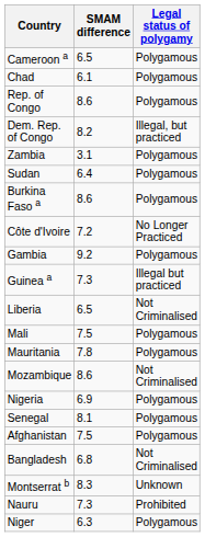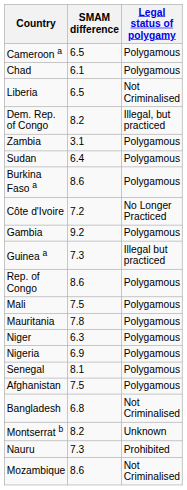 <table class="wikitable sortable floatright" style="width: 20%; height: 40">
 <tr>
 <th>Country</th>
 <th>SMAM difference</th>
 <th><a href='#'>Legal status of polygamy</a></th>
 </tr>
 <tr>
 <td>Cameroon <sup>a</sup></td>
 <td>6.5</td>
 <td>Polygamous</td>
 </tr>
 <tr>
 <td>Chad</td>
 <td>6.1</td>
 <td>Polygamous</td>
 </tr>
 <tr>
-<td>Rep. of Congo</td>
-<td>8.6</td>
-<td>Polygamous</td>
+<td>Liberia</td>
+<td>6.5</td>
+<td>Not Criminalised</td>
 </tr>
 <tr>
 <td>Dem. Rep. of Congo</td>
 <td>8.2</td>
 <td>Illegal, but practiced</td>
 </tr>
 <tr>
 <td>Zambia</td>
 <td>3.1</td>
 <td>Polygamous</td>
 </tr>
 <tr>
 <td>Sudan</td>
 <td>6.4</td>
 <td>Polygamous</td>
 </tr>
 <tr>
 <td>Burkina Faso <sup>a</sup></td>
 <td>8.6</td>
 <td>Polygamous</td>
 </tr>
 <tr>
 <td>Côte d'Ivoire</td>
 <td>7.2</td>
 <td>No Longer Practiced</td>
 </tr>
 <tr>
 <td>Gambia</td>
 <td>9.2</td>
 <td>Polygamous</td>
 </tr>
 <tr>
 <td>Guinea <sup>a</sup></td>
 <td>7.3</td>
 <td>Illegal but practiced</td>
 </tr>
 <tr>
-<td>Liberia</td>
-<td>6.5</td>
-<td>Not Criminalised</td>
+<td>Rep. of Congo</td>
+<td>8.6</td>
+<td>Polygamous</td>
 </tr>
 <tr>
 <td>Mali</td>
 <td>7.5</td>
 <td>Polygamous</td>
 </tr>
 <tr>
 <td>Mauritania</td>
 <td>7.8</td>
 <td>Polygamous</td>
 </tr>
 <tr>
-<td>Mozambique</td>
-<td>8.6</td>
-<td>Not Criminalised</td>
+<td>Niger</td>
+<td>6.3</td>
+<td>Polygamous</td>
 </tr>
 <tr>
 <td>Nigeria</td>
 <td>6.9</td>
 <td>Polygamous</td>
 </tr>
 <tr>
 <td>Senegal</td>
 <td>8.1</td>
 <td>Polygamous</td>
 </tr>
 <tr>
 <td>Afghanistan</td>
 <td>7.5</td>
 <td>Polygamous</td>
 </tr>
 <tr>
 <td>Bangladesh</td>
 <td>6.8</td>
 <td>Not Criminalised</td>
 </tr>
 <tr>
 <td>Montserrat <sup>b</sup></td>
-<td>8.3</td>
+<td>8.2</td>
 <td>Unknown</td>
 </tr>
 <tr>
 <td>Nauru</td>
 <td>7.3</td>
 <td>Prohibited</td>
 </tr>
 <tr>
-<td>Niger</td>
-<td>6.3</td>
-<td>Polygamous</td>
+<td>Mozambique</td>
+<td>8.6</td>
+<td>Not Criminalised</td>
 </tr>
 </table>
